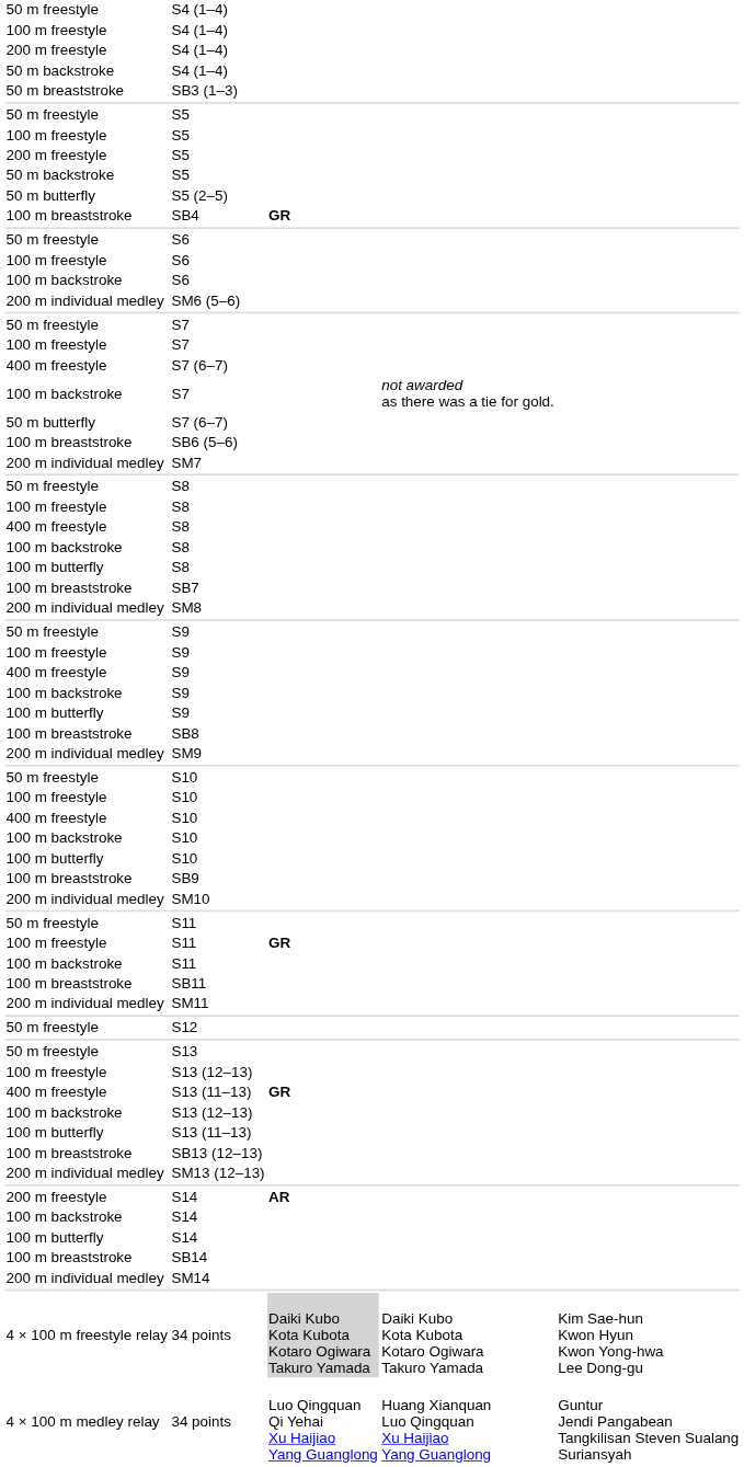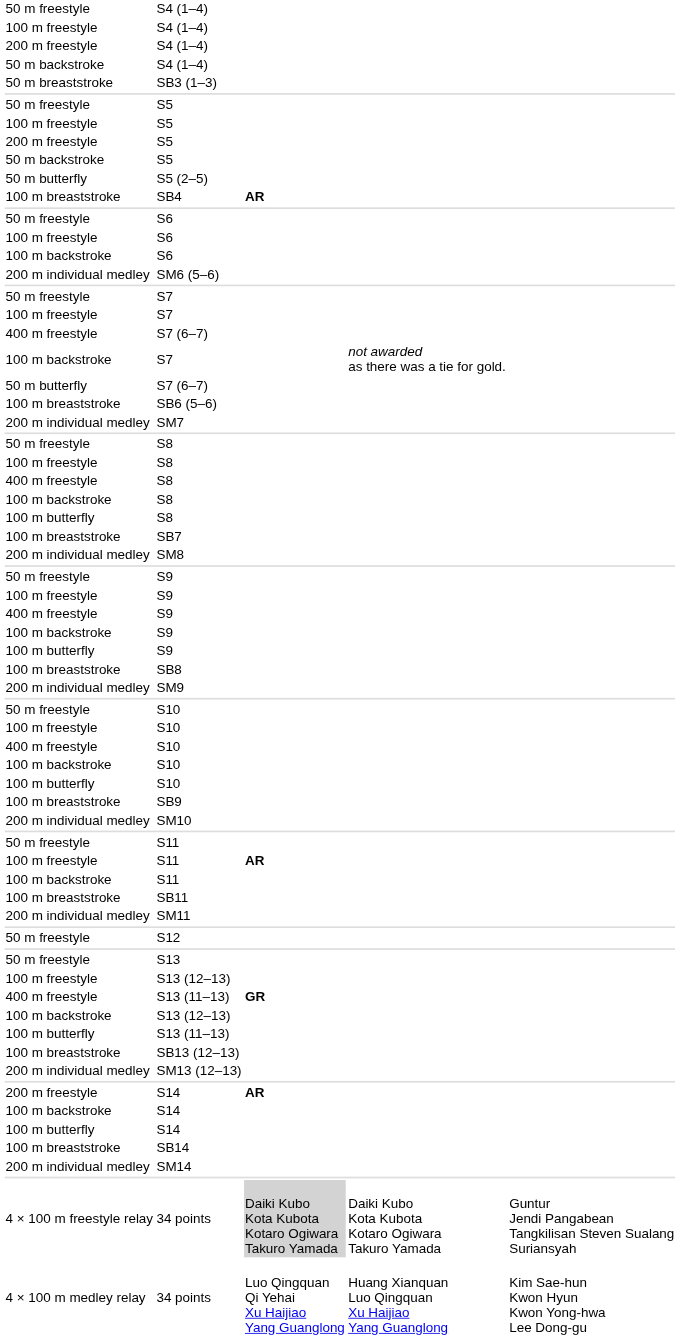 <table>
 <tr>
 <td>50 m freestyle</td>
 <td>S4 (1–4)</td>
 <td></td>
 <td></td>
 <td></td>
 </tr>
 <tr>
 <td>100 m freestyle</td>
 <td>S4 (1–4)</td>
 <td></td>
 <td></td>
 <td></td>
 </tr>
 <tr>
 <td>200 m freestyle</td>
 <td>S4 (1–4)</td>
 <td></td>
 <td></td>
 <td></td>
 </tr>
 <tr>
 <td>50 m backstroke</td>
 <td>S4 (1–4)</td>
 <td></td>
 <td></td>
 <td></td>
 </tr>
 <tr>
 <td>50 m breaststroke</td>
 <td>SB3 (1–3)</td>
 <td></td>
 <td></td>
 <td></td>
 </tr>
 <tr bgcolor=#dddddd>
 <td colspan=5></td>
 </tr>
 <tr>
 <td>50 m freestyle</td>
 <td>S5</td>
 <td></td>
 <td></td>
 <td></td>
 </tr>
 <tr>
 <td>100 m freestyle</td>
 <td>S5</td>
 <td></td>
 <td></td>
 <td></td>
 </tr>
 <tr>
 <td>200 m freestyle</td>
 <td>S5</td>
 <td></td>
 <td></td>
 <td></td>
 </tr>
 <tr>
 <td>50 m backstroke</td>
 <td>S5</td>
 <td></td>
 <td></td>
 <td></td>
 </tr>
 <tr>
 <td>50 m butterfly</td>
 <td>S5 (2–5)</td>
 <td></td>
 <td></td>
 <td></td>
 </tr>
 <tr>
 <td>100 m breaststroke</td>
 <td>SB4</td>
-<td> <strong>GR</strong></td>
+<td> <strong>AR</strong></td>
 <td></td>
 <td></td>
 </tr>
 <tr bgcolor=#dddddd>
 <td colspan=5></td>
 </tr>
 <tr>
 <td>50 m freestyle</td>
 <td>S6</td>
 <td></td>
 <td></td>
 <td></td>
 </tr>
 <tr>
 <td>100 m freestyle</td>
 <td>S6</td>
 <td></td>
 <td></td>
 <td></td>
 </tr>
 <tr>
 <td>100 m backstroke</td>
 <td>S6</td>
 <td></td>
 <td></td>
 <td></td>
 </tr>
 <tr>
 <td>200 m individual medley</td>
 <td>SM6 (5–6)</td>
 <td></td>
 <td></td>
 <td></td>
 </tr>
 <tr bgcolor=#dddddd>
 <td colspan=5></td>
 </tr>
 <tr>
 <td>50 m freestyle</td>
 <td>S7</td>
 <td></td>
 <td></td>
 <td></td>
 </tr>
 <tr>
 <td>100 m freestyle</td>
 <td>S7</td>
 <td></td>
 <td></td>
 <td></td>
 </tr>
 <tr>
 <td>400 m freestyle</td>
 <td>S7 (6–7)</td>
 <td></td>
 <td></td>
 <td></td>
 </tr>
 <tr>
 <td rowspan=2>100 m backstroke</td>
 <td rowspan=2>S7</td>
 <td></td>
 <td rowspan=2><em>not awarded</em><br><span>as there was a tie for gold.</span></td>
 <td rowspan=2></td>
 </tr>
 <tr>
 <td></td>
 </tr>
 <tr>
 <td>50 m butterfly</td>
 <td>S7 (6–7)</td>
 <td></td>
 <td></td>
 <td></td>
 </tr>
 <tr>
 <td>100 m breaststroke</td>
 <td>SB6 (5–6)</td>
 <td></td>
 <td></td>
 <td></td>
 </tr>
 <tr>
 <td nowrap>200 m individual medley</td>
 <td>SM7</td>
 <td></td>
 <td></td>
 <td></td>
 </tr>
 <tr bgcolor=#dddddd>
 <td colspan=5></td>
 </tr>
 <tr>
 <td>50 m freestyle</td>
 <td>S8</td>
 <td></td>
 <td></td>
 <td></td>
 </tr>
 <tr>
 <td>100 m freestyle</td>
 <td>S8</td>
 <td></td>
 <td></td>
 <td></td>
 </tr>
 <tr>
 <td>400 m freestyle</td>
 <td>S8</td>
 <td></td>
 <td></td>
 <td></td>
 </tr>
 <tr>
 <td>100 m backstroke</td>
 <td>S8</td>
 <td></td>
 <td></td>
 <td></td>
 </tr>
 <tr>
 <td>100 m butterfly</td>
 <td>S8</td>
 <td></td>
 <td></td>
 <td></td>
 </tr>
 <tr>
 <td>100 m breaststroke</td>
 <td>SB7</td>
 <td></td>
 <td></td>
 <td></td>
 </tr>
 <tr>
 <td>200 m individual medley</td>
 <td>SM8</td>
 <td></td>
 <td></td>
 <td></td>
 </tr>
 <tr bgcolor=#dddddd>
 <td colspan=5></td>
 </tr>
 <tr>
 <td>50 m freestyle</td>
 <td>S9</td>
 <td></td>
 <td></td>
 <td></td>
 </tr>
 <tr>
 <td>100 m freestyle</td>
 <td>S9</td>
 <td></td>
 <td></td>
 <td></td>
 </tr>
 <tr>
 <td>400 m freestyle</td>
 <td>S9</td>
 <td></td>
 <td></td>
 <td></td>
 </tr>
 <tr>
 <td>100 m backstroke</td>
 <td>S9</td>
 <td></td>
 <td></td>
 <td></td>
 </tr>
 <tr>
 <td>100 m butterfly</td>
 <td>S9</td>
 <td></td>
 <td></td>
 <td></td>
 </tr>
 <tr>
 <td>100 m breaststroke</td>
 <td>SB8</td>
 <td></td>
 <td></td>
 <td></td>
 </tr>
 <tr>
 <td>200 m individual medley</td>
 <td>SM9</td>
 <td></td>
 <td></td>
 <td></td>
 </tr>
 <tr bgcolor=#dddddd>
 <td colspan=5></td>
 </tr>
 <tr>
 <td>50 m freestyle</td>
 <td>S10</td>
 <td></td>
 <td></td>
 <td></td>
 </tr>
 <tr>
 <td>100 m freestyle</td>
 <td>S10</td>
 <td></td>
 <td></td>
 <td></td>
 </tr>
 <tr>
 <td>400 m freestyle</td>
 <td>S10</td>
 <td></td>
 <td></td>
 <td></td>
 </tr>
 <tr>
 <td>100 m backstroke</td>
 <td>S10</td>
 <td></td>
 <td></td>
 <td></td>
 </tr>
 <tr>
 <td>100 m butterfly</td>
 <td>S10</td>
 <td></td>
 <td></td>
 <td></td>
 </tr>
 <tr>
 <td>100 m breaststroke</td>
 <td>SB9</td>
 <td></td>
 <td></td>
 <td></td>
 </tr>
 <tr>
 <td>200 m individual medley</td>
 <td>SM10</td>
 <td></td>
 <td></td>
 <td></td>
 </tr>
 <tr bgcolor=#dddddd>
 <td colspan=5></td>
 </tr>
 <tr>
 <td>50 m freestyle</td>
 <td>S11</td>
 <td></td>
 <td></td>
 <td></td>
 </tr>
 <tr>
 <td>100 m freestyle</td>
 <td>S11</td>
-<td> <strong>GR</strong></td>
+<td> <strong>AR</strong></td>
 <td></td>
 <td></td>
 </tr>
 <tr>
 <td>100 m backstroke</td>
 <td>S11</td>
 <td></td>
 <td></td>
 <td></td>
 </tr>
 <tr>
 <td>100 m breaststroke</td>
 <td>SB11</td>
 <td></td>
 <td></td>
 <td></td>
 </tr>
 <tr>
 <td>200 m individual medley</td>
 <td>SM11</td>
 <td></td>
 <td></td>
 <td></td>
 </tr>
 <tr bgcolor=#dddddd>
 <td colspan=5></td>
 </tr>
 <tr>
 <td>50 m freestyle</td>
 <td>S12</td>
 <td></td>
 <td></td>
 <td></td>
 </tr>
 <tr bgcolor=#dddddd>
 <td colspan=5></td>
 </tr>
 <tr>
 <td>50 m freestyle</td>
 <td>S13</td>
 <td></td>
 <td></td>
 <td></td>
 </tr>
 <tr>
 <td>100 m freestyle</td>
 <td>S13 (12–13)</td>
 <td></td>
 <td></td>
 <td></td>
 </tr>
 <tr>
 <td>400 m freestyle</td>
 <td>S13 (11–13)</td>
 <td> <strong>GR</strong></td>
 <td></td>
 <td></td>
 </tr>
 <tr>
 <td>100 m backstroke</td>
 <td>S13 (12–13)</td>
 <td></td>
 <td nowrap></td>
 <td></td>
 </tr>
 <tr>
 <td>100 m butterfly</td>
 <td>S13 (11–13)</td>
 <td></td>
 <td></td>
 <td></td>
 </tr>
 <tr>
 <td>100 m breaststroke</td>
 <td>SB13 (12–13)</td>
 <td nowrap></td>
 <td></td>
 <td></td>
 </tr>
 <tr>
 <td>200 m individual medley</td>
 <td>SM13 (12–13)</td>
 <td></td>
 <td></td>
 <td></td>
 </tr>
 <tr bgcolor=#dddddd>
 <td colspan=5></td>
 </tr>
 <tr>
 <td>200 m freestyle</td>
 <td>S14</td>
 <td> <strong>AR</strong></td>
 <td></td>
 <td></td>
 </tr>
 <tr>
 <td>100 m backstroke</td>
 <td>S14</td>
 <td></td>
 <td></td>
 <td></td>
 </tr>
 <tr>
 <td>100 m butterfly</td>
 <td>S14</td>
 <td></td>
 <td></td>
 <td></td>
 </tr>
 <tr>
 <td>100 m breaststroke</td>
 <td>SB14</td>
 <td></td>
 <td></td>
 <td></td>
 </tr>
 <tr>
 <td>200 m individual medley</td>
 <td>SM14</td>
 <td></td>
 <td></td>
 <td></td>
 </tr>
 <tr bgcolor=#dddddd>
 <td colspan=5></td>
 </tr>
 <tr>
 <td nowrap>4 × 100 m freestyle relay</td>
 <td>34 points</td>
 <td style="background: lightgrey;"><br>Daiki Kubo<br>Kota Kubota<br>Kotaro Ogiwara<br>Takuro Yamada</td>
 <td><br>Daiki Kubo<br>Kota Kubota<br>Kotaro Ogiwara<br>Takuro Yamada</td>
-<td><br>Kim Sae-hun<br>Kwon Hyun<br>Kwon Yong-hwa<br>Lee Dong-gu</td>
+<td nowrap><br>Guntur<br>Jendi Pangabean<br>Tangkilisan Steven Sualang<br>Suriansyah</td>
 </tr>
 <tr>
 <td>4 × 100 m medley relay</td>
 <td>34 points</td>
 <td><br>Luo Qingquan<br>Qi Yehai<br><a href='#'>Xu Haijiao</a><br><a href='#'>Yang Guanglong</a></td>
 <td><br>Huang Xianquan<br>Luo Qingquan<br><a href='#'>Xu Haijiao</a><br><a href='#'>Yang Guanglong</a></td>
-<td nowrap><br>Guntur<br>Jendi Pangabean<br>Tangkilisan Steven Sualang<br>Suriansyah</td>
+<td><br>Kim Sae-hun<br>Kwon Hyun<br>Kwon Yong-hwa<br>Lee Dong-gu</td>
 </tr>
 </table>
